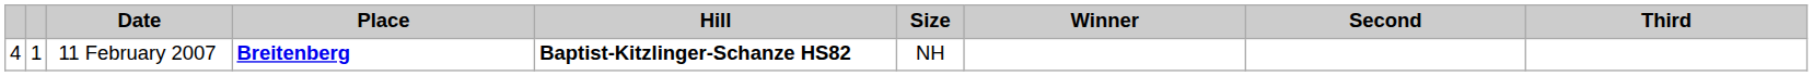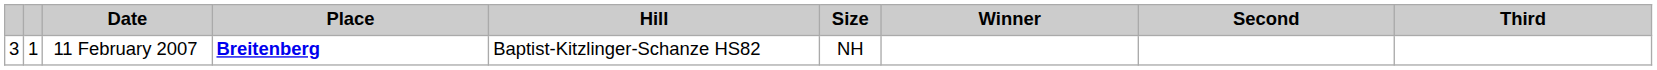 <table class="wikitable plainrowheaders" style="background:#fff; font-size:86%; line-height:16px; border:grey solid 1px; border-collapse:collapse;">
 <tr style="background:#ccc; text-align:center;">
 <th scope="col" style="background:#ccc; width=20 px;"></th>
 <th scope="col" style="background:#ccc; width=30 px;"></th>
 <th scope="col" style="background:#ccc; width:120px;">Date</th>
 <th scope="col" style="background:#ccc; width:200px;">Place</th>
 <th scope="col" style="background:#ccc; width:240px;">Hill</th>
 <th scope="col" style="background:#ccc; width:40px;">Size</th>
 <th scope="col" style="background:#ccc; width:185px;">Winner</th>
 <th scope="col" style="background:#ccc; width:185px;">Second</th>
 <th scope="col" style="background:#ccc; width:185px;">Third</th>
 </tr>
 <tr>
-<td align=center>4</td>
+<td align=center>3</td>
 <td align=center>1</td>
 <td align=right>11 February 2007  </td>
 <td><strong> <a href='#'>Breitenberg</a></strong></td>
-<td><strong>Baptist-Kitzlinger-Schanze HS82</strong></td>
+<td>Baptist-Kitzlinger-Schanze HS82</td>
 <td align=center>NH</td>
 <td></td>
 <td></td>
 <td></td>
 </tr>
 </table>
